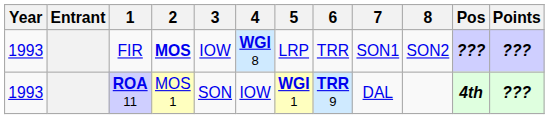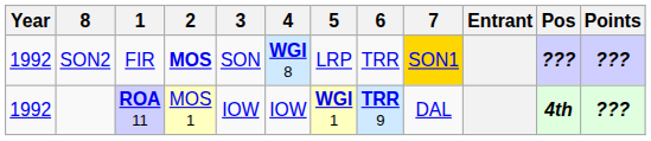 <table class="wikitable" style="text-align:center; font-size:90%">
 <tr>
 <th>Year</th>
-<th>Entrant</th>
+<th>8</th>
 <th>1</th>
 <th>2</th>
 <th>3</th>
 <th>4</th>
 <th>5</th>
 <th>6</th>
 <th>7</th>
-<th>8</th>
+<th>Entrant</th>
 <th>Pos</th>
 <th>Points</th>
 </tr>
 <tr>
-<td><a href='#'>1993</a></td>
-<th></th>
+<td><a href='#'>1992</a></td>
+<td><a href='#'>SON2</a></td>
 <td><a href='#'>FIR</a></td>
 <td><strong><a href='#'>MOS</a></strong></td>
-<td><a href='#'>IOW</a></td>
+<td><a href='#'>SON</a></td>
 <td style="background:#CFEAFF;"><strong><a href='#'>WGI</a></strong><br><small>8</small></td>
 <td><a href='#'>LRP</a></td>
 <td><a href='#'>TRR</a></td>
-<td><a href='#'>SON1</a></td>
-<td><a href='#'>SON2</a></td>
+<td style="background: gold;"><a href='#'>SON1</a></td>
+<th></th>
 <td style="background:#CFCFFF;"><strong><em>???</em></strong></td>
 <td style="background:#CFCFFF;"><strong><em>???</em></strong></td>
 </tr>
 <tr>
-<td><a href='#'>1993</a></td>
-<th></th>
+<td><a href='#'>1992</a></td>
+<td></td>
 <td style="background:#CFCFFF;"><strong><a href='#'>ROA</a></strong><br><small>11</small></td>
 <td style="background:#FFFFBF;"><a href='#'>MOS</a><br><small>1</small></td>
-<td><a href='#'>SON</a></td>
+<td><a href='#'>IOW</a></td>
 <td><a href='#'>IOW</a></td>
 <td style="background:#FFFFBF;"><strong><a href='#'>WGI</a></strong><br><small>1</small></td>
 <td style="background:#CFEAFF;"><strong><a href='#'>TRR</a></strong><br><small>9</small></td>
 <td><a href='#'>DAL</a></td>
-<td></td>
+<th></th>
 <td style="background:#DFFFDF;"><strong><em>4th</em></strong></td>
 <td style="background:#DFFFDF;"><strong><em>???</em></strong></td>
 </tr>
 </table>
